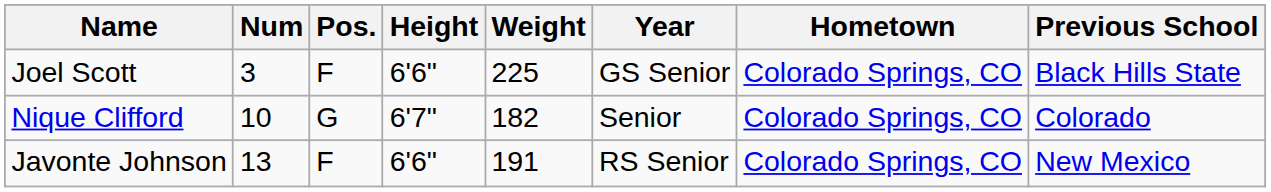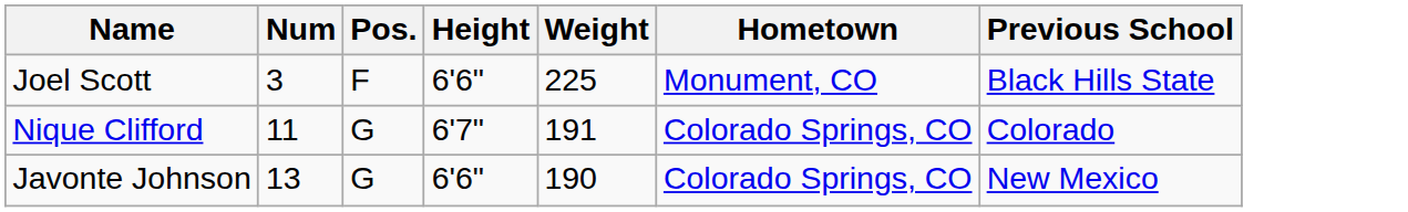 <table class="wikitable sortable" border="1">
 <tr>
 <th>Name</th>
 <th>Num</th>
 <th>Pos.</th>
 <th>Height</th>
 <th>Weight</th>
-<th>Year</th>
 <th>Hometown</th>
 <th class="unsortable">Previous School</th>
 </tr>
 <tr>
 <td>Joel Scott</td>
 <td>3</td>
 <td>F</td>
 <td>6'6"</td>
 <td>225</td>
-<td>GS Senior</td>
-<td><a href='#'>Colorado Springs, CO</a></td>
+<td><a href='#'>Monument, CO</a></td>
 <td><a href='#'>Black Hills State</a></td>
 </tr>
 <tr>
 <td><a href='#'>Nique Clifford</a></td>
-<td>10</td>
+<td>11</td>
 <td>G</td>
 <td>6'7"</td>
-<td>182</td>
-<td>Senior</td>
+<td>191</td>
 <td><a href='#'>Colorado Springs, CO</a></td>
 <td><a href='#'>Colorado</a></td>
 </tr>
 <tr>
 <td>Javonte Johnson</td>
 <td>13</td>
-<td>F</td>
+<td>G</td>
 <td>6'6"</td>
-<td>191</td>
-<td>RS Senior</td>
+<td>190</td>
 <td><a href='#'>Colorado Springs, CO</a></td>
 <td><a href='#'>New Mexico</a></td>
 </tr>
 </table>
